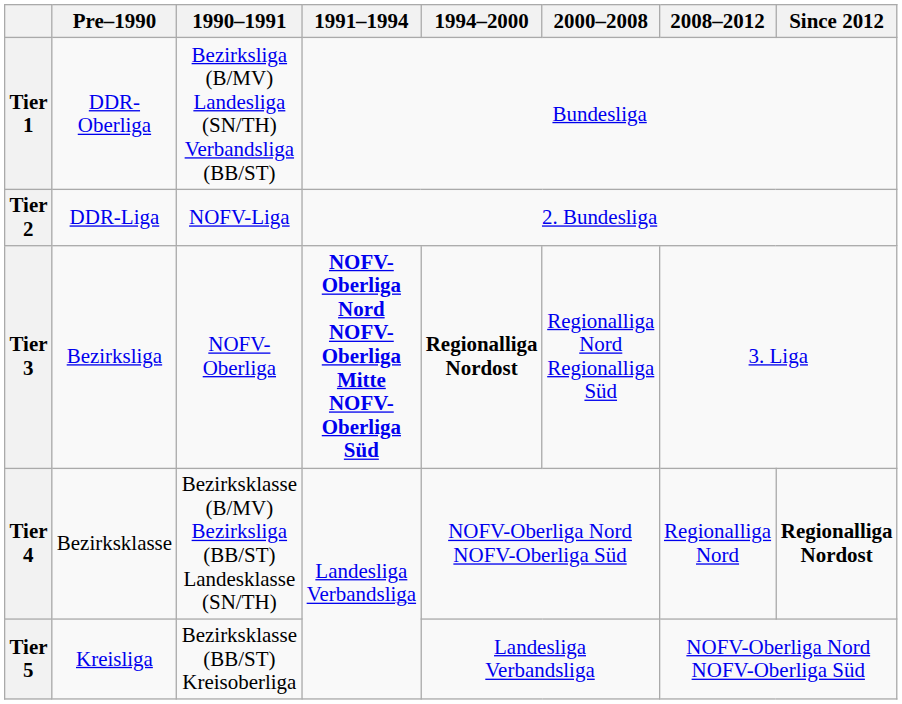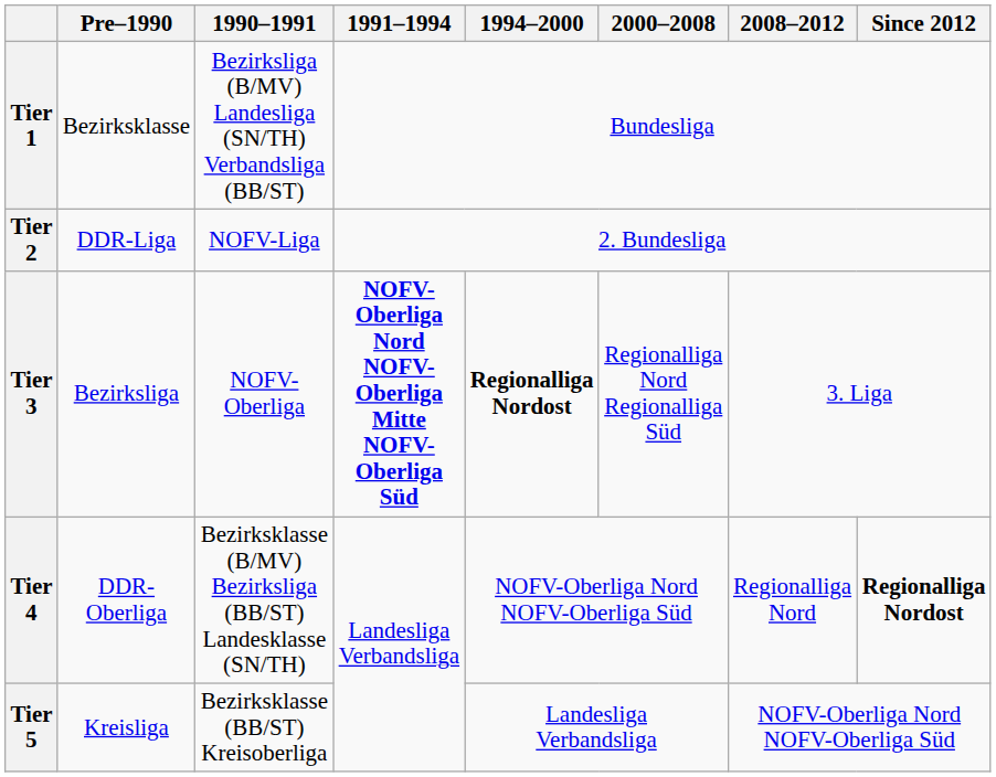 <table class="wikitable">
 <tr>
 <th></th>
 <th>Pre–1990</th>
 <th>1990–1991</th>
 <th>1991–1994</th>
 <th>1994–2000</th>
 <th>2000–2008</th>
 <th>2008–2012</th>
 <th>Since 2012</th>
 </tr>
 <tr>
 <th>Tier 1</th>
-<td align="center"><a href='#'>DDR-Oberliga</a></td>
+<td align="center">Bezirksklasse</td>
 <td align="center"><a href='#'>Bezirksliga</a> (B/MV)<br><a href='#'>Landesliga</a> (SN/TH)<br><a href='#'>Verbandsliga</a> (BB/ST)</td>
 <td colspan="5" align="center"><a href='#'>Bundesliga</a></td>
 </tr>
 <tr>
 <th>Tier 2</th>
 <td align="center"><a href='#'>DDR-Liga</a></td>
 <td align="center"><a href='#'>NOFV-Liga</a></td>
 <td colspan="5" align="center"><a href='#'>2. Bundesliga</a></td>
 </tr>
 <tr>
 <th>Tier 3</th>
 <td align="center"><a href='#'>Bezirksliga</a></td>
 <td align="center"><a href='#'>NOFV-Oberliga</a></td>
 <td align="center"><strong><a href='#'>NOFV-Oberliga Nord</a><br><a href='#'>NOFV-Oberliga Mitte</a><br><a href='#'>NOFV-Oberliga Süd</a></strong></td>
 <td align="center"><strong>Regionalliga Nordost</strong></td>
 <td align="center"><a href='#'>Regionalliga Nord</a><br><a href='#'>Regionalliga Süd</a></td>
 <td align="center" colspan="2"><a href='#'>3. Liga</a></td>
 </tr>
 <tr>
 <th>Tier 4</th>
-<td align="center">Bezirksklasse</td>
+<td align="center"><a href='#'>DDR-Oberliga</a></td>
 <td align="center">Bezirksklasse (B/MV)<br><a href='#'>Bezirksliga</a> (BB/ST)<br>Landesklasse (SN/TH)</td>
 <td align="center" rowspan="2"><a href='#'>Landesliga</a><br><a href='#'>Verbandsliga</a></td>
 <td align="center" colspan="2"><a href='#'>NOFV-Oberliga Nord</a><br><a href='#'>NOFV-Oberliga Süd</a></td>
 <td align="center"><a href='#'>Regionalliga Nord</a></td>
 <td align="center"><strong>Regionalliga Nordost</strong></td>
 </tr>
 <tr>
 <th>Tier 5</th>
 <td align="center"><a href='#'>Kreisliga</a></td>
 <td align="center">Bezirksklasse (BB/ST)<br>Kreisoberliga</td>
 <td align="center" colspan="2"><a href='#'>Landesliga</a><br><a href='#'>Verbandsliga</a></td>
 <td align="center" colspan="2"><a href='#'>NOFV-Oberliga Nord</a><br><a href='#'>NOFV-Oberliga Süd</a></td>
 </tr>
 </table>
